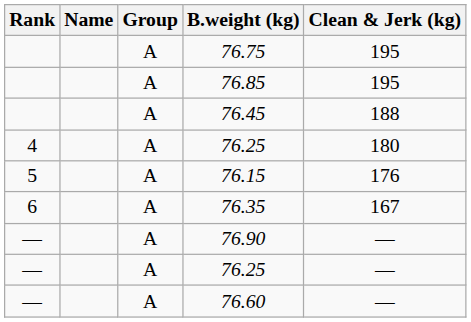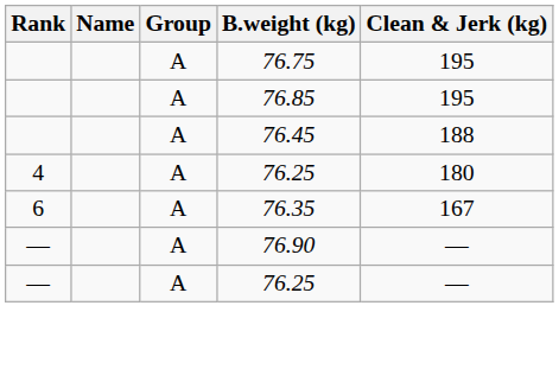 <table class="wikitable sortable" style="text-align:center;">
 <tr>
 <th>Rank</th>
 <th>Name</th>
 <th>Group</th>
 <th>B.weight (kg)</th>
 <th>Clean & Jerk (kg)</th>
 </tr>
 <tr>
 <td></td>
 <td align=left></td>
 <td>A</td>
 <td><em>76.75</em></td>
 <td>195</td>
 </tr>
 <tr>
 <td></td>
 <td align=left></td>
 <td>A</td>
 <td><em>76.85</em></td>
 <td>195</td>
 </tr>
 <tr>
 <td></td>
 <td align=left></td>
 <td>A</td>
 <td><em>76.45</em></td>
 <td>188</td>
 </tr>
 <tr>
 <td>4</td>
 <td align=left></td>
 <td>A</td>
 <td><em>76.25</em></td>
 <td>180</td>
 </tr>
 <tr>
-<td>5</td>
-<td align=left></td>
-<td>A</td>
-<td><em>76.15</em></td>
-<td>176</td>
-</tr>
-<tr>
 <td>6</td>
 <td align=left></td>
 <td>A</td>
 <td><em>76.35</em></td>
 <td>167</td>
 </tr>
 <tr>
 <td>—</td>
 <td align=left></td>
 <td>A</td>
 <td><em>76.90</em></td>
 <td>—</td>
 </tr>
 <tr>
 <td>—</td>
 <td align=left></td>
 <td>A</td>
 <td><em>76.25</em></td>
 <td>—</td>
 </tr>
-<tr>
-<td>—</td>
-<td align=left></td>
-<td>A</td>
-<td><em>76.60</em></td>
-<td>—</td>
-</tr>
 </table>
